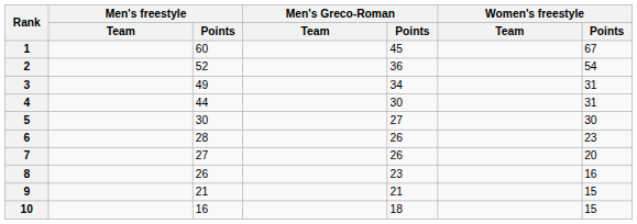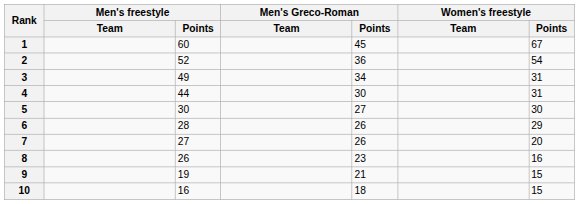 <table class="wikitable" text-align:center;">
 <tr>
 <th style="width:7%;" rowspan="2">Rank</th>
 <th colspan="2">Men's freestyle</th>
 <th colspan="2">Men's Greco-Roman</th>
 <th colspan="2">Women's freestyle</th>
 </tr>
 <tr>
 <th width=23%>Team</th>
 <th width=8%>Points</th>
 <th width=23%>Team</th>
 <th width=8%>Points</th>
 <th width=23%>Team</th>
 <th width=8%>Points</th>
 </tr>
 <tr>
 <th>1</th>
 <td align=left></td>
 <td>60</td>
 <td align=left></td>
 <td>45</td>
 <td align=left></td>
 <td>67</td>
 </tr>
 <tr>
 <th>2</th>
 <td align=left></td>
 <td>52</td>
 <td align=left></td>
 <td>36</td>
 <td align=left></td>
 <td>54</td>
 </tr>
 <tr>
 <th>3</th>
 <td align=left></td>
 <td>49</td>
 <td align=left></td>
 <td>34</td>
 <td align=left></td>
 <td>31</td>
 </tr>
 <tr>
 <th>4</th>
 <td align=left></td>
 <td>44</td>
 <td align=left></td>
 <td>30</td>
 <td align=left></td>
 <td>31</td>
 </tr>
 <tr>
 <th>5</th>
 <td align=left></td>
 <td>30</td>
 <td align=left></td>
 <td>27</td>
 <td align=left></td>
 <td>30</td>
 </tr>
 <tr>
 <th>6</th>
 <td align=left></td>
 <td>28</td>
 <td align=left></td>
 <td>26</td>
 <td align=left></td>
-<td>23</td>
+<td>29</td>
 </tr>
 <tr>
 <th>7</th>
 <td align=left></td>
 <td>27</td>
 <td align=left></td>
 <td>26</td>
 <td align=left></td>
 <td>20</td>
 </tr>
 <tr>
 <th>8</th>
 <td align=left></td>
 <td>26</td>
 <td align=left></td>
 <td>23</td>
 <td align=left></td>
 <td>16</td>
 </tr>
 <tr>
 <th>9</th>
 <td align=left></td>
-<td>21</td>
+<td>19</td>
 <td align=left></td>
 <td>21</td>
 <td align=left></td>
 <td>15</td>
 </tr>
 <tr>
 <th>10</th>
 <td align=left></td>
 <td>16</td>
 <td align=left></td>
 <td>18</td>
 <td align=left></td>
 <td>15</td>
 </tr>
 </table>
